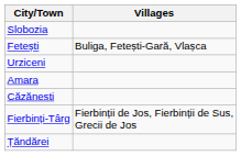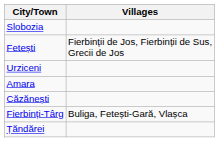 <table class="wikitable">
 <tr>
 <th colspan=1>City/Town</th>
 <th colspan=3>Villages</th>
 </tr>
 <tr>
 <td><a href='#'>Slobozia</a></td>
 <td></td>
 </tr>
 <tr>
 <td><a href='#'>Fetești</a></td>
-<td>Buliga, Fetești-Gară, Vlașca</td>
+<td>Fierbinții de Jos, Fierbinții de Sus,<br>Grecii de Jos</td>
 </tr>
 <tr>
 <td><a href='#'>Urziceni</a></td>
 <td></td>
 </tr>
 <tr>
 <td><a href='#'>Amara</a></td>
 <td></td>
 </tr>
 <tr>
 <td><a href='#'>Căzănești</a></td>
 <td></td>
 </tr>
 <tr>
 <td><a href='#'>Fierbinți-Târg</a></td>
-<td>Fierbinții de Jos, Fierbinții de Sus,<br>Grecii de Jos</td>
+<td>Buliga, Fetești-Gară, Vlașca</td>
 </tr>
 <tr>
 <td><a href='#'>Țăndărei</a></td>
 <td></td>
 </tr>
 </table>
